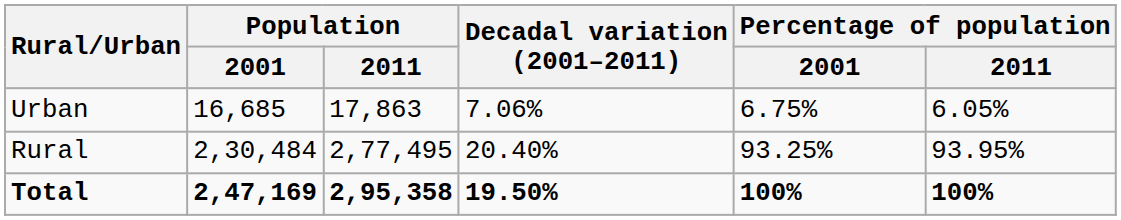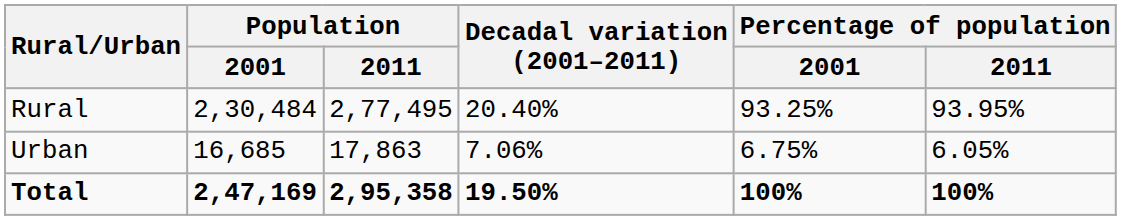 <table class="wikitable sortable">
 <tr>
 <th rowspan="2">Rural/Urban</th>
 <th colspan="2">Population</th>
 <th rowspan="2">Decadal variation<br>(2001–2011)</th>
 <th colspan="2">Percentage of population</th>
 </tr>
 <tr>
 <th>2001</th>
 <th>2011</th>
 <th>2001</th>
 <th>2011</th>
 </tr>
 <tr>
+<td>Rural</td>
+<td>2,30,484</td>
+<td>2,77,495</td>
+<td>20.40%</td>
+<td>93.25%</td>
+<td>93.95%</td>
+</tr>
+<tr>
 <td>Urban</td>
 <td>16,685</td>
 <td>17,863</td>
 <td>7.06%</td>
 <td>6.75%</td>
 <td>6.05%</td>
-</tr>
-<tr>
-<td>Rural</td>
-<td>2,30,484</td>
-<td>2,77,495</td>
-<td>20.40%</td>
-<td>93.25%</td>
-<td>93.95%</td>
 </tr>
 <tr>
 <td><strong>Total</strong></td>
 <td><strong>2,47,169</strong></td>
 <td><strong>2,95,358</strong></td>
 <td><strong>19.50%</strong></td>
 <td><strong>100%</strong></td>
 <td><strong>100%</strong></td>
 </tr>
 </table>
